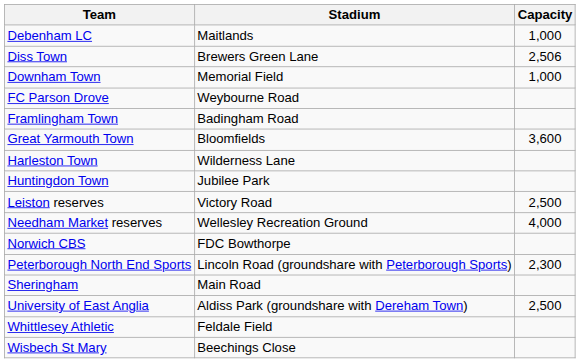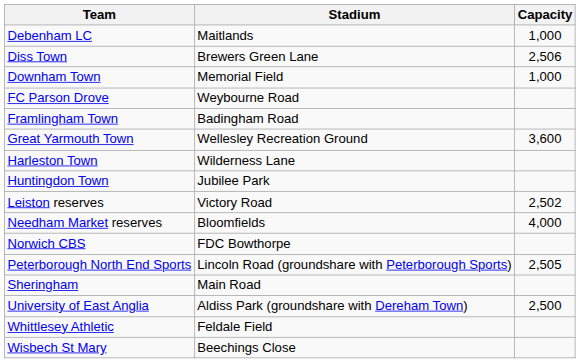 <table class="wikitable sortable">
 <tr>
 <th>Team</th>
 <th>Stadium</th>
 <th>Capacity</th>
 </tr>
 <tr>
 <td><a href='#'>Debenham LC</a></td>
 <td>Maitlands</td>
 <td align="center">1,000</td>
 </tr>
 <tr>
 <td><a href='#'>Diss Town</a></td>
 <td>Brewers Green Lane</td>
 <td align="center">2,506</td>
 </tr>
 <tr>
 <td><a href='#'>Downham Town</a></td>
 <td>Memorial Field</td>
 <td align="center">1,000</td>
 </tr>
 <tr>
 <td><a href='#'>FC Parson Drove</a></td>
 <td>Weybourne Road</td>
 <td align="center"></td>
 </tr>
 <tr>
 <td><a href='#'>Framlingham Town</a></td>
 <td>Badingham Road</td>
 <td align="center"></td>
 </tr>
 <tr>
 <td><a href='#'>Great Yarmouth Town</a></td>
-<td>Bloomfields</td>
+<td>Wellesley Recreation Ground</td>
 <td align="center">3,600</td>
 </tr>
 <tr>
 <td><a href='#'>Harleston Town</a></td>
 <td>Wilderness Lane</td>
 <td align="center"></td>
 </tr>
 <tr>
 <td><a href='#'>Huntingdon Town</a></td>
 <td>Jubilee Park</td>
 <td align="center"></td>
 </tr>
 <tr>
 <td><a href='#'>Leiston</a> reserves</td>
 <td>Victory Road</td>
-<td align="center">2,500</td>
+<td align="center">2,502</td>
 </tr>
 <tr>
 <td><a href='#'>Needham Market</a> reserves</td>
-<td>Wellesley Recreation Ground</td>
+<td>Bloomfields</td>
 <td align="center">4,000</td>
 </tr>
 <tr>
 <td><a href='#'>Norwich CBS</a></td>
 <td>FDC Bowthorpe</td>
 <td align="center"></td>
 </tr>
 <tr>
 <td><a href='#'>Peterborough North End Sports</a></td>
 <td>Lincoln Road (groundshare with <a href='#'>Peterborough Sports</a>)</td>
-<td align="center">2,300</td>
+<td align="center">2,505</td>
 </tr>
 <tr>
 <td><a href='#'>Sheringham</a></td>
 <td>Main Road</td>
 <td align="center"></td>
 </tr>
 <tr>
 <td><a href='#'>University of East Anglia</a></td>
 <td>Aldiss Park (groundshare with <a href='#'>Dereham Town</a>)</td>
 <td align="center">2,500</td>
 </tr>
 <tr>
 <td><a href='#'>Whittlesey Athletic</a></td>
 <td>Feldale Field</td>
 <td align="center"></td>
 </tr>
 <tr>
 <td><a href='#'>Wisbech St Mary</a></td>
 <td>Beechings Close</td>
 <td align="center"></td>
 </tr>
 </table>
